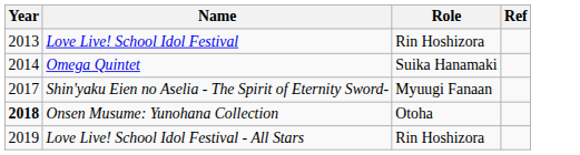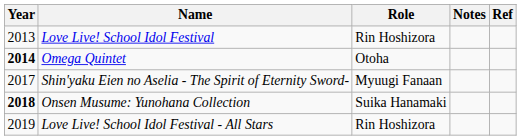 <table class="wikitable sortable">
 <tr>
 <th>Year</th>
 <th>Name</th>
 <th>Role</th>
+<th>Notes</th>
 <th>Ref</th>
 </tr>
 <tr>
 <td>2013</td>
 <td><em><a href='#'>Love Live! School Idol Festival</a></em></td>
 <td>Rin Hoshizora</td>
 <td></td>
+<td></td>
 </tr>
 <tr>
-<td>2014</td>
+<td><strong>2014</strong></td>
 <td><em><a href='#'>Omega Quintet</a></em></td>
-<td>Suika Hanamaki</td>
+<td>Otoha</td>
+<td></td>
 <td></td>
 </tr>
 <tr>
 <td>2017</td>
 <td><em>Shin'yaku Eien no Aselia - The Spirit of Eternity Sword-</em></td>
 <td>Myuugi Fanaan</td>
 <td></td>
+<td></td>
 </tr>
 <tr>
 <td><strong>2018</strong></td>
 <td><em>Onsen Musume: Yunohana Collection</em></td>
-<td>Otoha</td>
+<td>Suika Hanamaki</td>
+<td></td>
 <td></td>
 </tr>
 <tr>
 <td>2019</td>
 <td><em>Love Live! School Idol Festival - All Stars</em></td>
 <td>Rin Hoshizora</td>
 <td></td>
+<td></td>
 </tr>
 </table>
